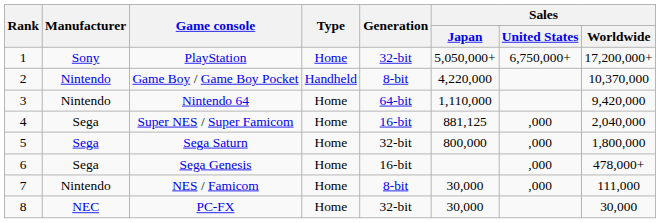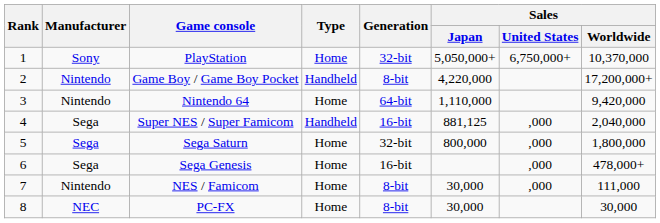 <table class="wikitable sortable" style="text-align:center">
 <tr>
 <th rowspan="2">Rank</th>
 <th rowspan="2">Manufacturer</th>
 <th rowspan="2"><a href='#'>Game console</a></th>
 <th rowspan="2">Type</th>
 <th rowspan="2">Generation</th>
 <th colspan="3">Sales</th>
 </tr>
 <tr>
 <th data-sort-type="number"><a href='#'>Japan</a></th>
 <th data-sort-type="number"><a href='#'>United States</a></th>
 <th data-sort-type="number">Worldwide</th>
 </tr>
 <tr>
 <td>1</td>
 <td><a href='#'>Sony</a></td>
 <td><a href='#'>PlayStation</a></td>
 <td><a href='#'>Home</a></td>
 <td><a href='#'>32-bit</a></td>
 <td>5,050,000+</td>
 <td>6,750,000+</td>
-<td>17,200,000+</td>
+<td>10,370,000</td>
 </tr>
 <tr>
 <td>2</td>
 <td><a href='#'>Nintendo</a></td>
 <td><a href='#'>Game Boy</a> / <a href='#'>Game Boy Pocket</a></td>
 <td><a href='#'>Handheld</a></td>
 <td><a href='#'>8-bit</a></td>
 <td>4,220,000</td>
 <td></td>
-<td>10,370,000</td>
+<td>17,200,000+</td>
 </tr>
 <tr>
 <td>3</td>
 <td>Nintendo</td>
 <td><a href='#'>Nintendo 64</a></td>
 <td>Home</td>
 <td><a href='#'>64-bit</a></td>
 <td>1,110,000</td>
 <td></td>
 <td>9,420,000</td>
 </tr>
 <tr>
 <td>4</td>
 <td>Sega</td>
 <td><a href='#'>Super NES</a> / <a href='#'>Super Famicom</a></td>
-<td>Home</td>
+<td><a href='#'>Handheld</a></td>
 <td><a href='#'>16-bit</a></td>
 <td>881,125</td>
 <td>,000</td>
 <td>2,040,000</td>
 </tr>
 <tr>
 <td>5</td>
 <td><a href='#'>Sega</a></td>
 <td><a href='#'>Sega Saturn</a></td>
 <td>Home</td>
 <td>32-bit</td>
 <td>800,000</td>
 <td>,000</td>
 <td>1,800,000</td>
 </tr>
 <tr>
 <td>6</td>
 <td>Sega</td>
 <td><a href='#'>Sega Genesis</a></td>
 <td>Home</td>
 <td>16-bit</td>
 <td></td>
 <td>,000</td>
 <td>478,000+</td>
 </tr>
 <tr>
 <td>7</td>
 <td>Nintendo</td>
 <td><a href='#'>NES</a> / <a href='#'>Famicom</a></td>
 <td>Home</td>
 <td><a href='#'>8-bit</a></td>
 <td>30,000</td>
 <td>,000</td>
 <td>111,000</td>
 </tr>
 <tr>
 <td>8</td>
 <td><a href='#'>NEC</a></td>
 <td><a href='#'>PC-FX</a></td>
 <td>Home</td>
-<td>32-bit</td>
+<td><a href='#'>8-bit</a></td>
 <td>30,000</td>
 <td></td>
 <td>30,000</td>
 </tr>
 </table>
